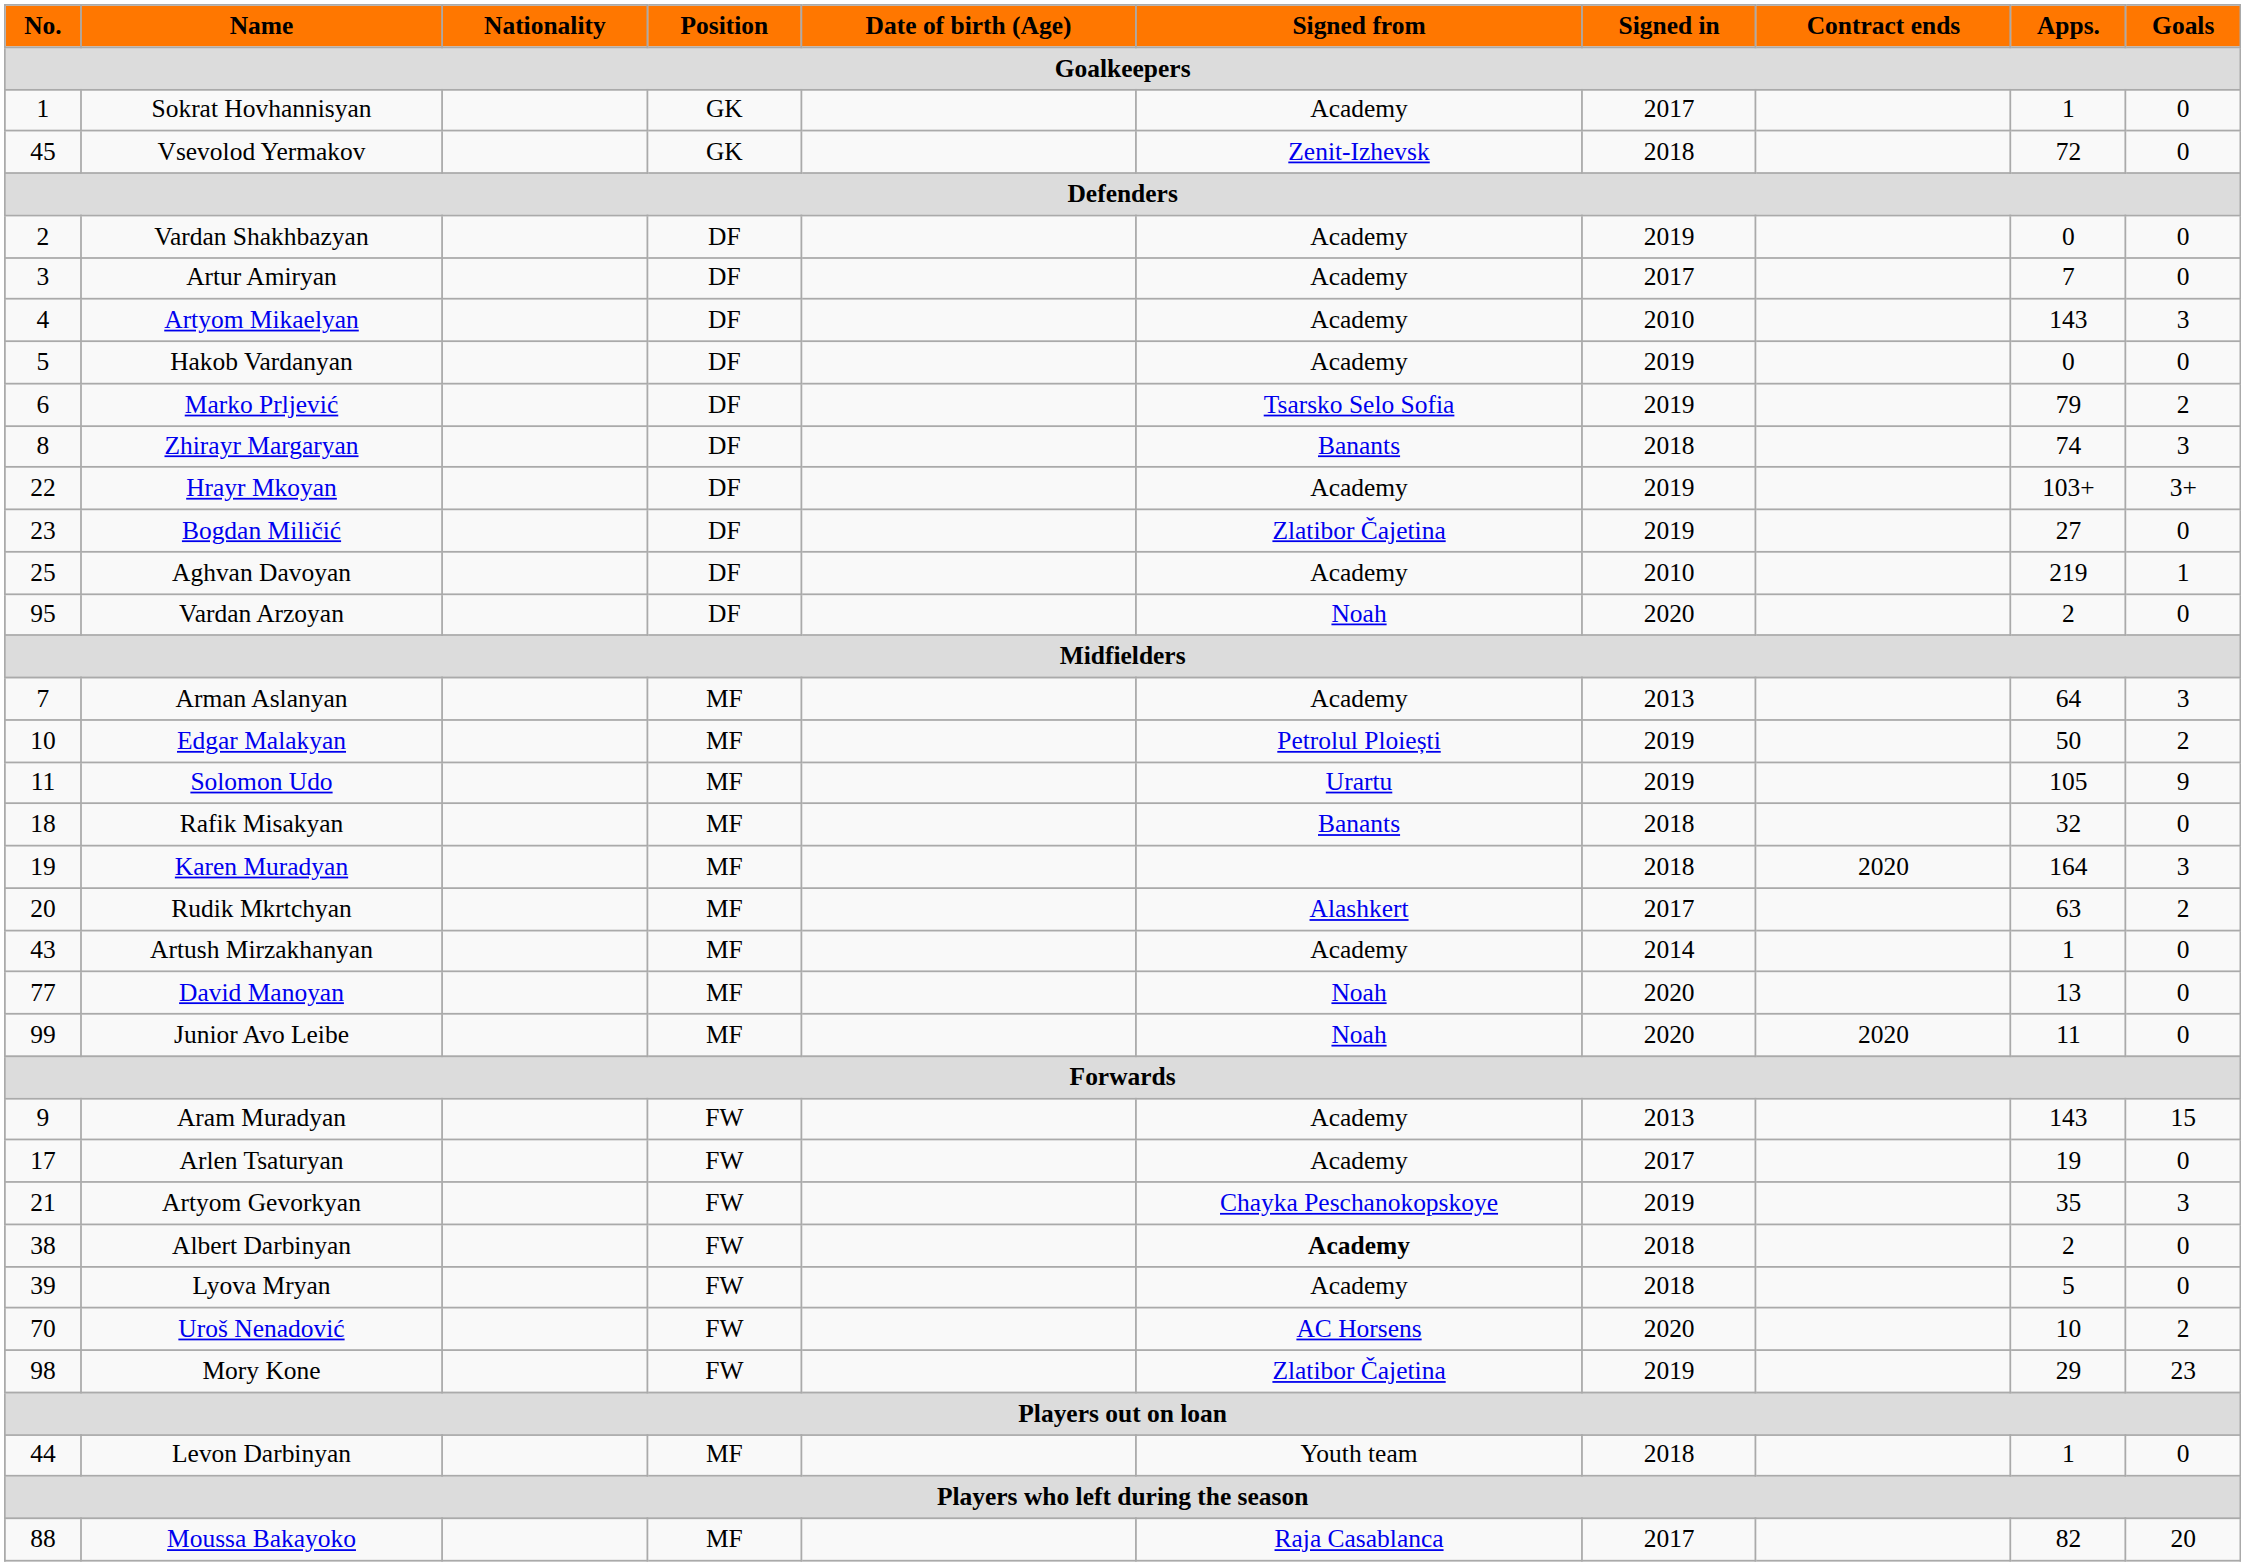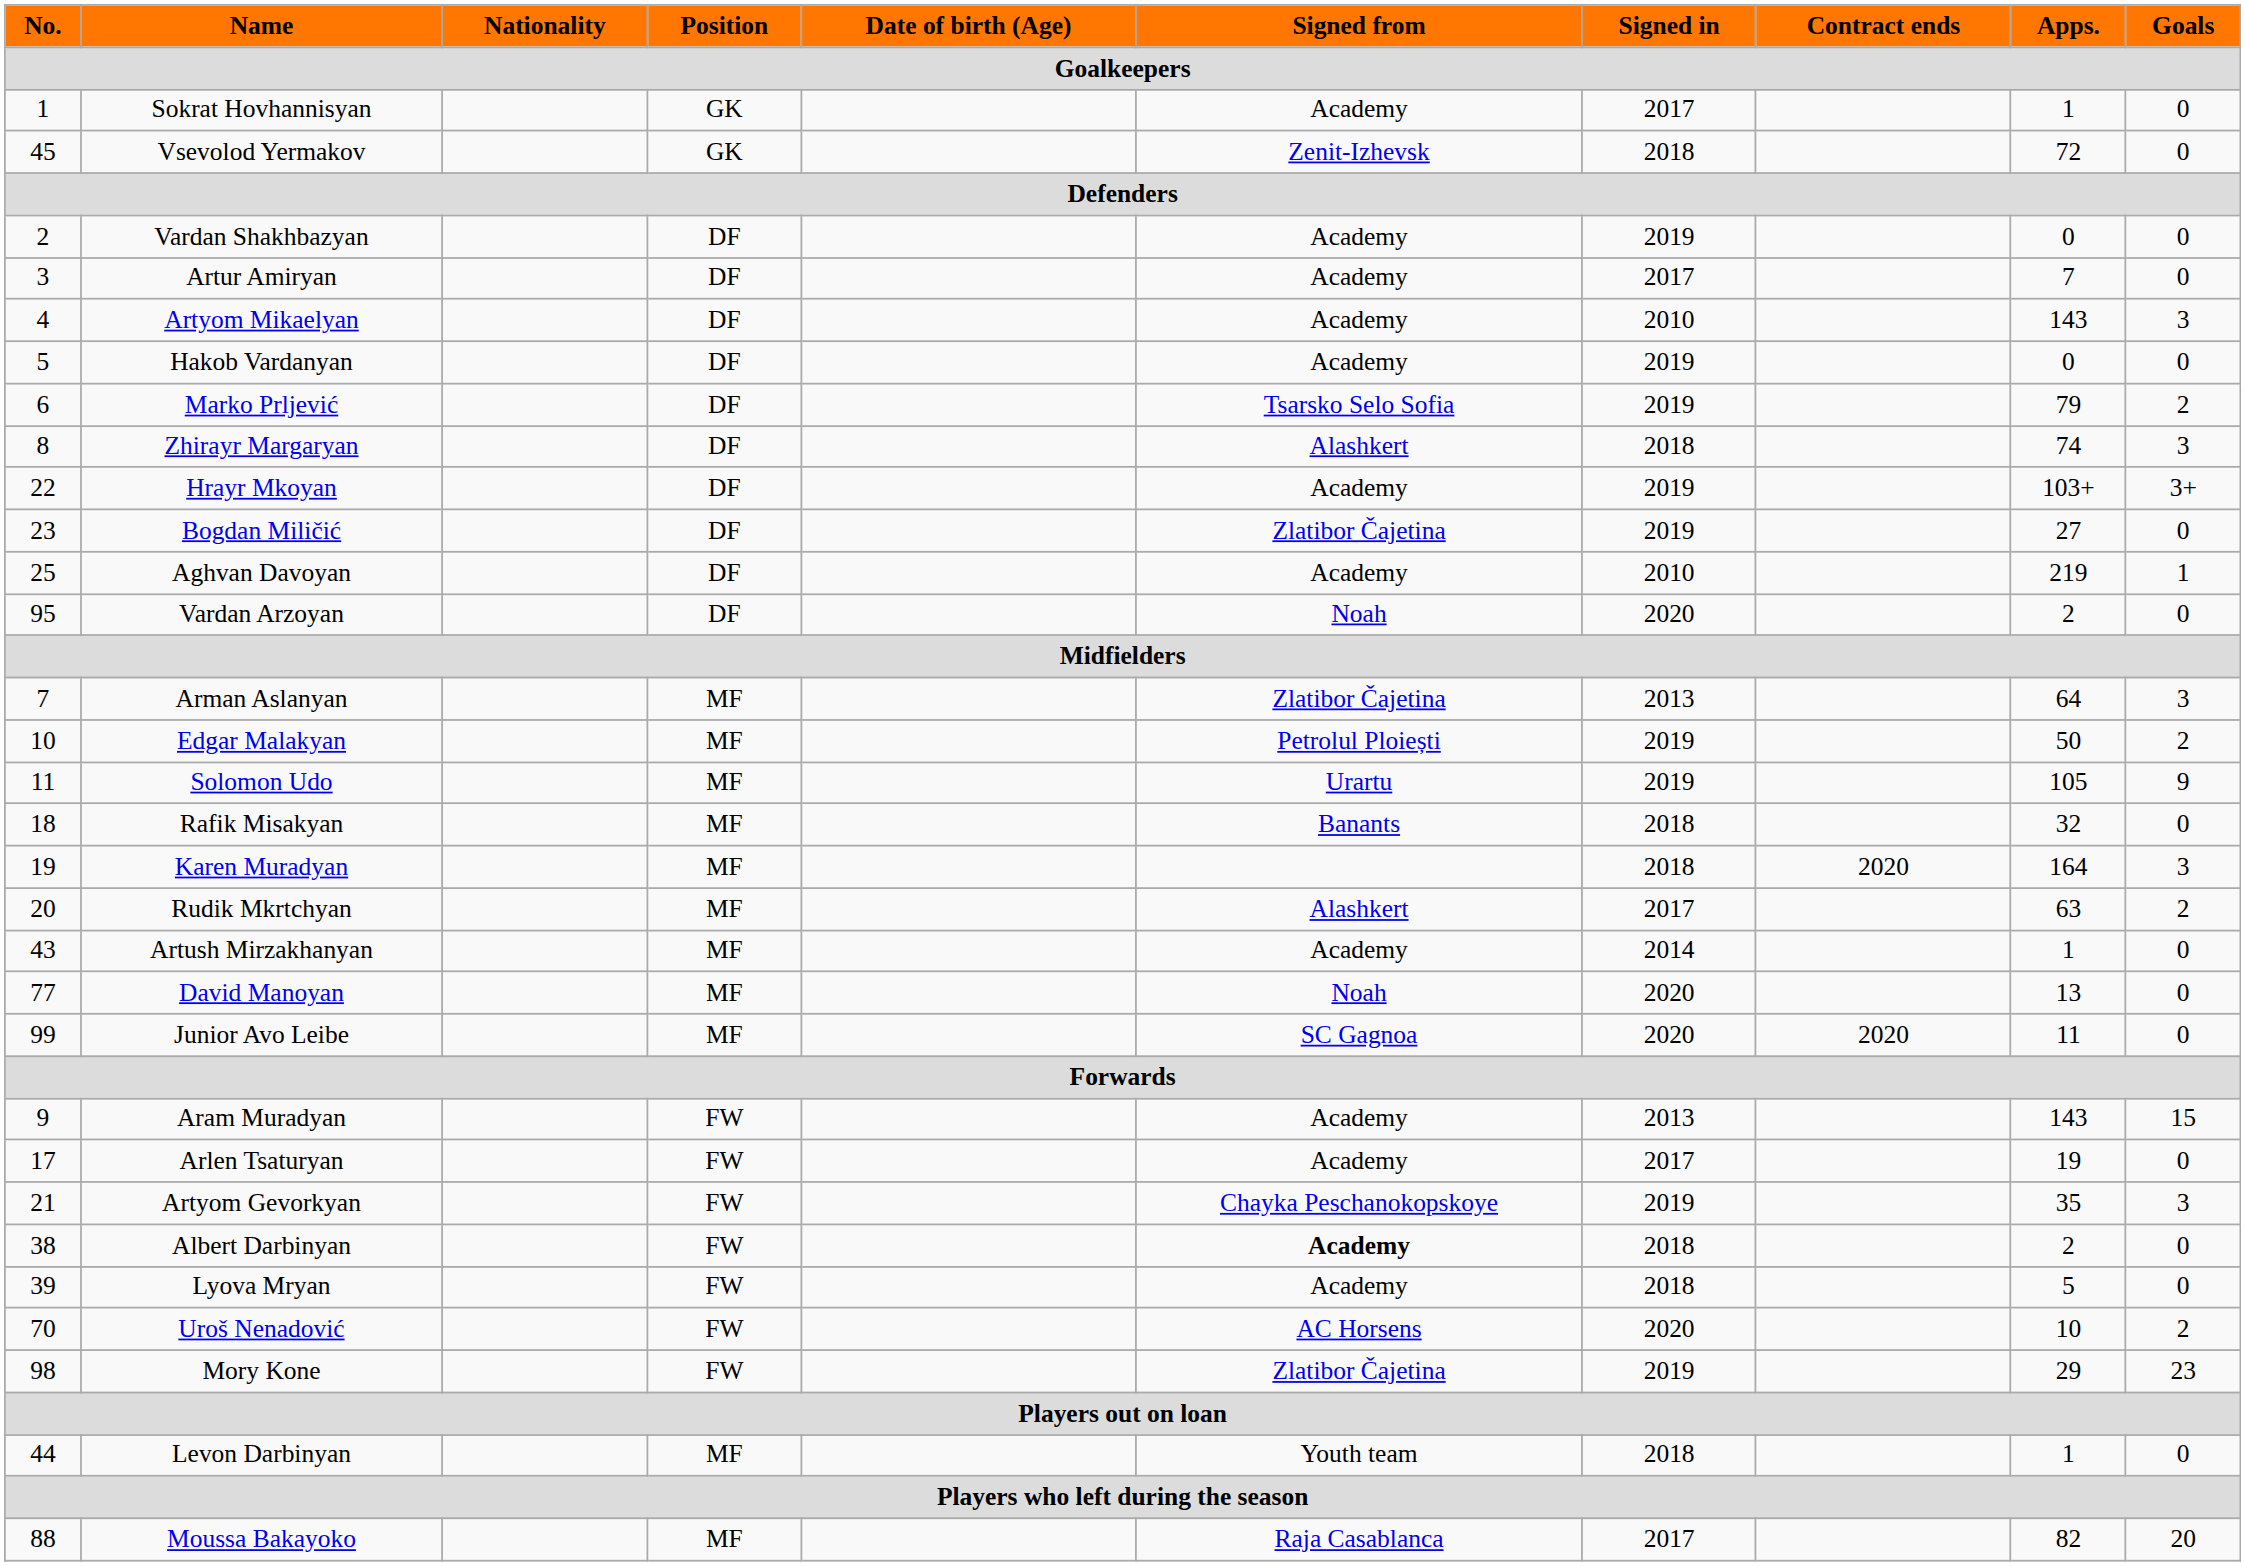 <table class="wikitable"  style="text-align:center; font-size:90%; width:100%;">
 <tr>
 <th style="background:#FF7700; color:#000000; text-align:center;">No.</th>
 <th style="background:#FF7700; color:#000000; text-align:center;">Name</th>
 <th style="background:#FF7700; color:#000000; text-align:center;">Nationality</th>
 <th style="background:#FF7700; color:#000000; text-align:center;">Position</th>
 <th style="background:#FF7700; color:#000000; text-align:center;">Date of birth (Age)</th>
 <th style="background:#FF7700; color:#000000; text-align:center;">Signed from</th>
 <th style="background:#FF7700; color:#000000; text-align:center;">Signed in</th>
 <th style="background:#FF7700; color:#000000; text-align:center;">Contract ends</th>
 <th style="background:#FF7700; color:#000000; text-align:center;">Apps.</th>
 <th style="background:#FF7700; color:#000000; text-align:center;">Goals</th>
 </tr>
 <tr>
 <th colspan="11"  style="background:#dcdcdc; text-align:center;">Goalkeepers</th>
 </tr>
 <tr>
 <td>1</td>
 <td>Sokrat Hovhannisyan</td>
 <td></td>
 <td>GK</td>
 <td></td>
 <td>Academy</td>
 <td>2017</td>
 <td></td>
 <td>1</td>
 <td>0</td>
 </tr>
 <tr>
 <td>45</td>
 <td>Vsevolod Yermakov</td>
 <td></td>
 <td>GK</td>
 <td></td>
 <td><a href='#'>Zenit-Izhevsk</a></td>
 <td>2018</td>
 <td></td>
 <td>72</td>
 <td>0</td>
 </tr>
 <tr>
 <th colspan="11"  style="background:#dcdcdc; text-align:center;">Defenders</th>
 </tr>
 <tr>
 <td>2</td>
 <td>Vardan Shakhbazyan</td>
 <td></td>
 <td>DF</td>
 <td></td>
 <td>Academy</td>
 <td>2019</td>
 <td></td>
 <td>0</td>
 <td>0</td>
 </tr>
 <tr>
 <td>3</td>
 <td>Artur Amiryan</td>
 <td></td>
 <td>DF</td>
 <td></td>
 <td>Academy</td>
 <td>2017</td>
 <td></td>
 <td>7</td>
 <td>0</td>
 </tr>
 <tr>
 <td>4</td>
 <td><a href='#'>Artyom Mikaelyan</a></td>
 <td></td>
 <td>DF</td>
 <td></td>
 <td>Academy</td>
 <td>2010</td>
 <td></td>
 <td>143</td>
 <td>3</td>
 </tr>
 <tr>
 <td>5</td>
 <td>Hakob Vardanyan</td>
 <td></td>
 <td>DF</td>
 <td></td>
 <td>Academy</td>
 <td>2019</td>
 <td></td>
 <td>0</td>
 <td>0</td>
 </tr>
 <tr>
 <td>6</td>
 <td><a href='#'>Marko Prljević</a></td>
 <td></td>
 <td>DF</td>
 <td></td>
 <td><a href='#'>Tsarsko Selo Sofia</a></td>
 <td>2019</td>
 <td></td>
 <td>79</td>
 <td>2</td>
 </tr>
 <tr>
 <td>8</td>
 <td><a href='#'>Zhirayr Margaryan</a></td>
 <td></td>
 <td>DF</td>
 <td></td>
-<td><a href='#'>Banants</a></td>
+<td><a href='#'>Alashkert</a></td>
 <td>2018</td>
 <td></td>
 <td>74</td>
 <td>3</td>
 </tr>
 <tr>
 <td>22</td>
 <td><a href='#'>Hrayr Mkoyan</a></td>
 <td></td>
 <td>DF</td>
 <td></td>
 <td>Academy</td>
 <td>2019</td>
 <td></td>
 <td>103+</td>
 <td>3+</td>
 </tr>
 <tr>
 <td>23</td>
 <td><a href='#'>Bogdan Miličić</a></td>
 <td></td>
 <td>DF</td>
 <td></td>
 <td><a href='#'>Zlatibor Čajetina</a></td>
 <td>2019</td>
 <td></td>
 <td>27</td>
 <td>0</td>
 </tr>
 <tr>
 <td>25</td>
 <td>Aghvan Davoyan</td>
 <td></td>
 <td>DF</td>
 <td></td>
 <td>Academy</td>
 <td>2010</td>
 <td></td>
 <td>219</td>
 <td>1</td>
 </tr>
 <tr>
 <td>95</td>
 <td>Vardan Arzoyan</td>
 <td></td>
 <td>DF</td>
 <td></td>
 <td><a href='#'>Noah</a></td>
 <td>2020</td>
 <td></td>
 <td>2</td>
 <td>0</td>
 </tr>
 <tr>
 <th colspan="11"  style="background:#dcdcdc; text-align:center;">Midfielders</th>
 </tr>
 <tr>
 <td>7</td>
 <td>Arman Aslanyan</td>
 <td></td>
 <td>MF</td>
 <td></td>
-<td>Academy</td>
+<td><a href='#'>Zlatibor Čajetina</a></td>
 <td>2013</td>
 <td></td>
 <td>64</td>
 <td>3</td>
 </tr>
 <tr>
 <td>10</td>
 <td><a href='#'>Edgar Malakyan</a></td>
 <td></td>
 <td>MF</td>
 <td></td>
 <td><a href='#'>Petrolul Ploiești</a></td>
 <td>2019</td>
 <td></td>
 <td>50</td>
 <td>2</td>
 </tr>
 <tr>
 <td>11</td>
 <td><a href='#'>Solomon Udo</a></td>
 <td></td>
 <td>MF</td>
 <td></td>
 <td><a href='#'>Urartu</a></td>
 <td>2019</td>
 <td></td>
 <td>105</td>
 <td>9</td>
 </tr>
 <tr>
 <td>18</td>
 <td>Rafik Misakyan</td>
 <td></td>
 <td>MF</td>
 <td></td>
 <td><a href='#'>Banants</a></td>
 <td>2018</td>
 <td></td>
 <td>32</td>
 <td>0</td>
 </tr>
 <tr>
 <td>19</td>
 <td><a href='#'>Karen Muradyan</a></td>
 <td></td>
 <td>MF</td>
 <td></td>
 <td></td>
 <td>2018</td>
 <td>2020</td>
 <td>164</td>
 <td>3</td>
 </tr>
 <tr>
 <td>20</td>
 <td>Rudik Mkrtchyan</td>
 <td></td>
 <td>MF</td>
 <td></td>
 <td><a href='#'>Alashkert</a></td>
 <td>2017</td>
 <td></td>
 <td>63</td>
 <td>2</td>
 </tr>
 <tr>
 <td>43</td>
 <td>Artush Mirzakhanyan</td>
 <td></td>
 <td>MF</td>
 <td></td>
 <td>Academy</td>
 <td>2014</td>
 <td></td>
 <td>1</td>
 <td>0</td>
 </tr>
 <tr>
 <td>77</td>
 <td><a href='#'>David Manoyan</a></td>
 <td></td>
 <td>MF</td>
 <td></td>
 <td><a href='#'>Noah</a></td>
 <td>2020</td>
 <td></td>
 <td>13</td>
 <td>0</td>
 </tr>
 <tr>
 <td>99</td>
 <td>Junior Avo Leibe</td>
 <td></td>
 <td>MF</td>
 <td></td>
-<td><a href='#'>Noah</a></td>
+<td><a href='#'>SC Gagnoa</a></td>
 <td>2020</td>
 <td>2020</td>
 <td>11</td>
 <td>0</td>
 </tr>
 <tr>
 <th colspan="11"  style="background:#dcdcdc; text-align:center;">Forwards</th>
 </tr>
 <tr>
 <td>9</td>
 <td>Aram Muradyan</td>
 <td></td>
 <td>FW</td>
 <td></td>
 <td>Academy</td>
 <td>2013</td>
 <td></td>
 <td>143</td>
 <td>15</td>
 </tr>
 <tr>
 <td>17</td>
 <td>Arlen Tsaturyan</td>
 <td></td>
 <td>FW</td>
 <td></td>
 <td>Academy</td>
 <td>2017</td>
 <td></td>
 <td>19</td>
 <td>0</td>
 </tr>
 <tr>
 <td>21</td>
 <td>Artyom Gevorkyan</td>
 <td></td>
 <td>FW</td>
 <td></td>
 <td><a href='#'>Chayka Peschanokopskoye</a></td>
 <td>2019</td>
 <td></td>
 <td>35</td>
 <td>3</td>
 </tr>
 <tr>
 <td>38</td>
 <td>Albert Darbinyan</td>
 <td></td>
 <td>FW</td>
 <td></td>
 <td><strong>Academy</strong></td>
 <td>2018</td>
 <td></td>
 <td>2</td>
 <td>0</td>
 </tr>
 <tr>
 <td>39</td>
 <td>Lyova Mryan</td>
 <td></td>
 <td>FW</td>
 <td></td>
 <td>Academy</td>
 <td>2018</td>
 <td></td>
 <td>5</td>
 <td>0</td>
 </tr>
 <tr>
 <td>70</td>
 <td><a href='#'>Uroš Nenadović</a></td>
 <td></td>
 <td>FW</td>
 <td></td>
 <td><a href='#'>AC Horsens</a></td>
 <td>2020</td>
 <td></td>
 <td>10</td>
 <td>2</td>
 </tr>
 <tr>
 <td>98</td>
 <td>Mory Kone</td>
 <td></td>
 <td>FW</td>
 <td></td>
 <td><a href='#'>Zlatibor Čajetina</a></td>
 <td>2019</td>
 <td></td>
 <td>29</td>
 <td>23</td>
 </tr>
 <tr>
 <th colspan="11"  style="background:#dcdcdc; text-align:center;">Players out on loan</th>
 </tr>
 <tr>
 <td>44</td>
 <td>Levon Darbinyan</td>
 <td></td>
 <td>MF</td>
 <td></td>
 <td>Youth team</td>
 <td>2018</td>
 <td></td>
 <td>1</td>
 <td>0</td>
 </tr>
 <tr>
 <th colspan="11"  style="background:#dcdcdc; text-align:center;">Players who left during the season</th>
 </tr>
 <tr>
 <td>88</td>
 <td><a href='#'>Moussa Bakayoko</a></td>
 <td></td>
 <td>MF</td>
 <td></td>
 <td><a href='#'>Raja Casablanca</a></td>
 <td>2017</td>
 <td></td>
 <td>82</td>
 <td>20</td>
 </tr>
 </table>
